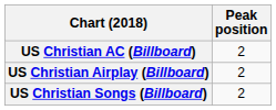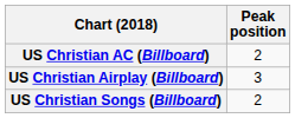 <table class="wikitable sortable plainrowheaders" style="text-align:center">
 <tr>
 <th scope="col">Chart (2018)</th>
 <th scope="col">Peak<br>position</th>
 </tr>
 <tr>
 <th scope="row">US <a href='#'>Christian AC</a> (<em><a href='#'>Billboard</a></em>)</th>
 <td>2</td>
 </tr>
 <tr>
 <th scope="row">US <a href='#'>Christian Airplay</a> (<em><a href='#'>Billboard</a></em>)</th>
-<td>2</td>
+<td>3</td>
 </tr>
 <tr>
 <th scope="row">US <a href='#'>Christian Songs</a> (<em><a href='#'>Billboard</a></em>)</th>
 <td>2</td>
 </tr>
 </table>
